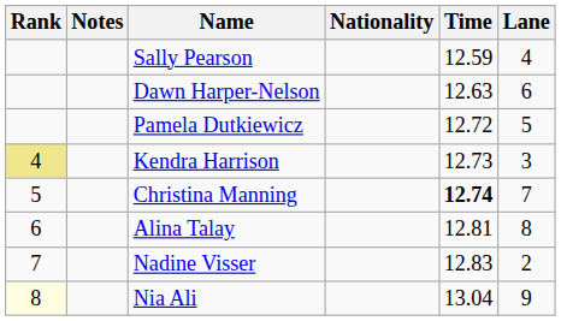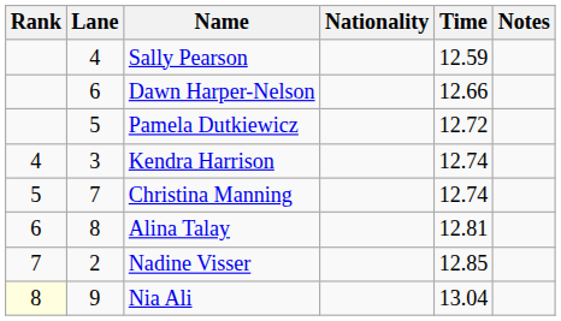 <table class="wikitable sortable" style="text-align:center">
 <tr>
 <th>Rank</th>
-<th>Notes</th>
+<th>Lane</th>
 <th>Name</th>
 <th>Nationality</th>
 <th>Time</th>
-<th>Lane</th>
+<th>Notes</th>
 </tr>
 <tr>
 <td></td>
-<td></td>
+<td>4</td>
 <td style="text-align:left;"><a href='#'>Sally Pearson</a></td>
 <td style="text-align:left;"></td>
 <td>12.59</td>
-<td>4</td>
+<td></td>
 </tr>
 <tr>
 <td></td>
-<td></td>
+<td>6</td>
 <td style="text-align:left;"><a href='#'>Dawn Harper-Nelson</a></td>
 <td style="text-align:left;"></td>
-<td>12.63</td>
-<td>6</td>
+<td>12.66</td>
+<td></td>
 </tr>
 <tr>
 <td></td>
-<td></td>
+<td>5</td>
 <td style="text-align:left;"><a href='#'>Pamela Dutkiewicz</a></td>
 <td style="text-align:left;"></td>
 <td>12.72</td>
-<td>5</td>
+<td></td>
 </tr>
 <tr>
-<td style="background: khaki;">4</td>
-<td></td>
+<td>4</td>
+<td>3</td>
 <td style="text-align:left;"><a href='#'>Kendra Harrison</a></td>
 <td style="text-align:left;"></td>
-<td>12.73</td>
-<td>3</td>
+<td>12.74</td>
+<td></td>
 </tr>
 <tr>
 <td>5</td>
-<td></td>
+<td>7</td>
 <td style="text-align:left;"><a href='#'>Christina Manning</a></td>
 <td style="text-align:left;"></td>
-<td><strong>12.74</strong></td>
-<td>7</td>
+<td>12.74</td>
+<td></td>
 </tr>
 <tr>
 <td>6</td>
-<td></td>
+<td>8</td>
 <td style="text-align:left;"><a href='#'>Alina Talay</a></td>
 <td style="text-align:left;"></td>
 <td>12.81</td>
-<td>8</td>
+<td></td>
 </tr>
 <tr>
 <td>7</td>
-<td></td>
+<td>2</td>
 <td style="text-align:left;"><a href='#'>Nadine Visser</a></td>
 <td style="text-align:left;"></td>
-<td>12.83</td>
-<td>2</td>
+<td>12.85</td>
+<td></td>
 </tr>
 <tr>
 <td style="background: lightyellow;">8</td>
-<td></td>
+<td>9</td>
 <td style="text-align:left;"><a href='#'>Nia Ali</a></td>
 <td style="text-align:left;"></td>
 <td>13.04</td>
-<td>9</td>
+<td></td>
 </tr>
 </table>
